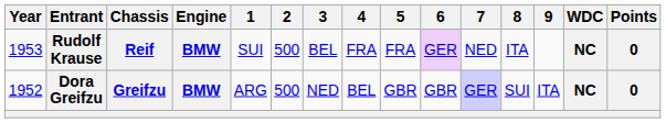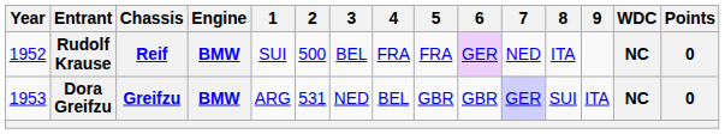 <table class="wikitable" style="text-align:center; font-size:90%">
 <tr>
 <th>Year</th>
 <th>Entrant</th>
 <th>Chassis</th>
 <th>Engine</th>
 <th>1</th>
 <th>2</th>
 <th>3</th>
 <th>4</th>
 <th>5</th>
 <th>6</th>
 <th>7</th>
 <th>8</th>
 <th>9</th>
 <th>WDC</th>
 <th>Points</th>
 </tr>
 <tr>
-<td><a href='#'>1953</a></td>
+<td><a href='#'>1952</a></td>
 <th>Rudolf Krause</th>
 <th><a href='#'>Reif</a></th>
 <th><a href='#'>BMW</a></th>
 <td><a href='#'>SUI</a></td>
 <td><a href='#'>500</a></td>
 <td><a href='#'>BEL</a></td>
 <td><a href='#'>FRA</a></td>
 <td><a href='#'>FRA</a></td>
 <td style="background:#EFCFFF;"><a href='#'>GER</a><br></td>
 <td><a href='#'>NED</a></td>
 <td><a href='#'>ITA</a></td>
 <td></td>
 <th>NC</th>
 <th>0</th>
 </tr>
 <tr>
-<td><a href='#'>1952</a></td>
+<td><a href='#'>1953</a></td>
 <th>Dora Greifzu</th>
 <th><a href='#'>Greifzu</a></th>
 <th><a href='#'>BMW</a></th>
 <td><a href='#'>ARG</a></td>
-<td><a href='#'>500</a></td>
+<td><a href='#'>531</a></td>
 <td><a href='#'>NED</a></td>
 <td><a href='#'>BEL</a></td>
 <td><a href='#'>GBR</a></td>
 <td><a href='#'>GBR</a></td>
 <td style="background:#CFCFFF;"><a href='#'>GER</a><br></td>
 <td><a href='#'>SUI</a></td>
 <td><a href='#'>ITA</a></td>
 <th>NC</th>
 <th>0</th>
 </tr>
 <tr>
 <th colspan="15"></th>
 </tr>
 </table>
